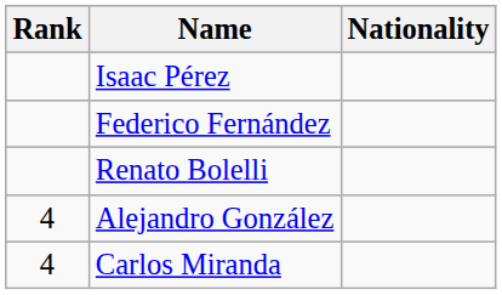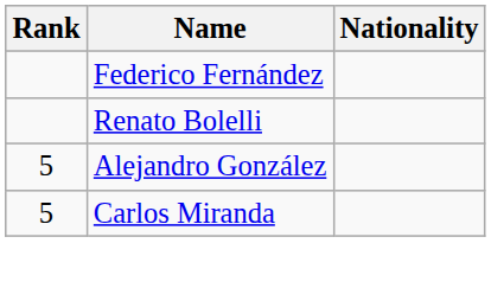 <table class="wikitable sortable" style="text-align:center">
 <tr>
 <th>Rank</th>
 <th>Name</th>
 <th>Nationality</th>
-</tr>
-<tr>
-<td></td>
-<td align=left><a href='#'>Isaac Pérez</a></td>
-<td align=left></td>
 </tr>
 <tr>
 <td></td>
 <td align=left><a href='#'>Federico Fernández</a></td>
 <td align=left></td>
 </tr>
 <tr>
 <td></td>
 <td align=left><a href='#'>Renato Bolelli</a></td>
 <td align=left></td>
 </tr>
 <tr>
-<td>4</td>
+<td>5</td>
 <td align=left><a href='#'>Alejandro González</a></td>
 <td align=left></td>
 </tr>
 <tr>
-<td>4</td>
+<td>5</td>
 <td align=left><a href='#'>Carlos Miranda</a></td>
 <td align=left></td>
 </tr>
 </table>
